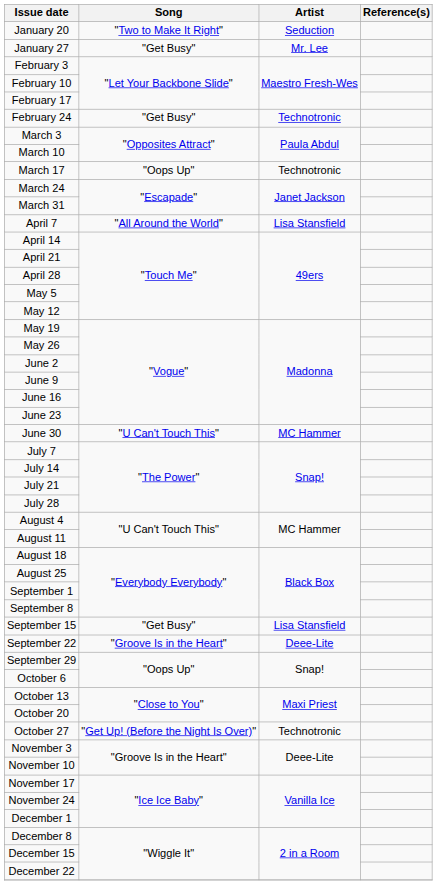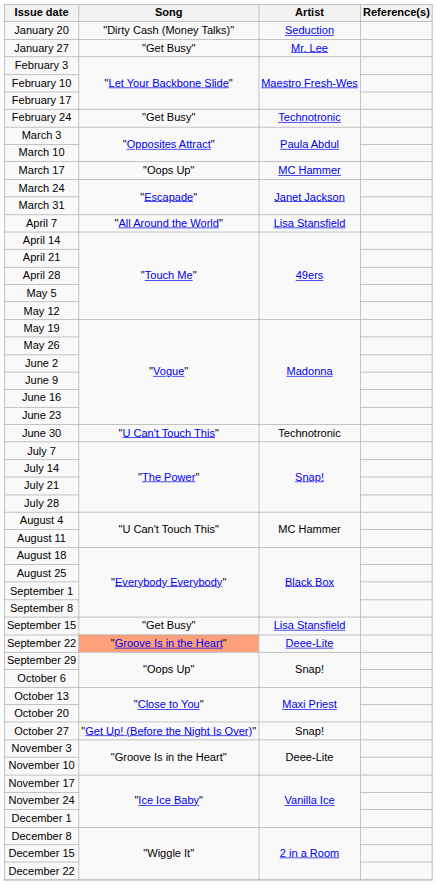 <table class="wikitable" style="text-align: center;">
 <tr>
 <th>Issue date</th>
 <th>Song</th>
 <th>Artist</th>
 <th>Reference(s)</th>
 </tr>
 <tr>
 <td>January 20</td>
-<td>"<a href='#'>Two to Make It Right</a>"</td>
+<td>"Dirty Cash (Money Talks)"</td>
 <td><a href='#'>Seduction</a></td>
 <td></td>
 </tr>
 <tr>
 <td>January 27</td>
 <td>"Get Busy"</td>
 <td><a href='#'>Mr. Lee</a></td>
 <td></td>
 </tr>
 <tr>
 <td>February 3</td>
 <td rowspan=3>"<a href='#'>Let Your Backbone Slide</a>"</td>
 <td rowspan=3><a href='#'>Maestro Fresh-Wes</a></td>
 <td></td>
 </tr>
 <tr>
 <td>February 10</td>
 <td></td>
 </tr>
 <tr>
 <td>February 17</td>
 <td></td>
 </tr>
 <tr>
 <td>February 24</td>
 <td>"Get Busy"</td>
 <td><a href='#'>Technotronic</a></td>
 <td></td>
 </tr>
 <tr>
 <td>March 3</td>
 <td rowspan=2>"<a href='#'>Opposites Attract</a>"</td>
 <td rowspan=2><a href='#'>Paula Abdul</a></td>
 <td></td>
 </tr>
 <tr>
 <td>March 10</td>
 <td></td>
 </tr>
 <tr>
 <td>March 17</td>
 <td>"Oops Up"</td>
-<td>Technotronic</td>
+<td><a href='#'>MC Hammer</a></td>
 <td></td>
 </tr>
 <tr>
 <td>March 24</td>
 <td rowspan=2>"<a href='#'>Escapade</a>"</td>
 <td rowspan=2><a href='#'>Janet Jackson</a></td>
 <td></td>
 </tr>
 <tr>
 <td>March 31</td>
 <td></td>
 </tr>
 <tr>
 <td>April 7</td>
 <td>"<a href='#'>All Around the World</a>"</td>
 <td><a href='#'>Lisa Stansfield</a></td>
 <td></td>
 </tr>
 <tr>
 <td>April 14</td>
 <td rowspan=5>"<a href='#'>Touch Me</a>"</td>
 <td rowspan=5><a href='#'>49ers</a></td>
 <td></td>
 </tr>
 <tr>
 <td>April 21</td>
 <td></td>
 </tr>
 <tr>
 <td>April 28</td>
 <td></td>
 </tr>
 <tr>
 <td>May 5</td>
 <td></td>
 </tr>
 <tr>
 <td>May 12</td>
 <td></td>
 </tr>
 <tr>
 <td>May 19</td>
 <td rowspan=6>"<a href='#'>Vogue</a>"</td>
 <td rowspan=6><a href='#'>Madonna</a></td>
 <td></td>
 </tr>
 <tr>
 <td>May 26</td>
 <td></td>
 </tr>
 <tr>
 <td>June 2</td>
 <td></td>
 </tr>
 <tr>
 <td>June 9</td>
 <td></td>
 </tr>
 <tr>
 <td>June 16</td>
 <td></td>
 </tr>
 <tr>
 <td>June 23</td>
 <td></td>
 </tr>
 <tr>
 <td>June 30</td>
 <td>"<a href='#'>U Can't Touch This</a>"</td>
-<td><a href='#'>MC Hammer</a></td>
+<td>Technotronic</td>
 <td></td>
 </tr>
 <tr>
 <td>July 7</td>
 <td rowspan=4>"<a href='#'>The Power</a>"</td>
 <td rowspan=4><a href='#'>Snap!</a></td>
 <td></td>
 </tr>
 <tr>
 <td>July 14</td>
 <td></td>
 </tr>
 <tr>
 <td>July 21</td>
 <td></td>
 </tr>
 <tr>
 <td>July 28</td>
 <td></td>
 </tr>
 <tr>
 <td>August 4</td>
 <td rowspan=2>"U Can't Touch This"</td>
 <td rowspan=2>MC Hammer</td>
 <td></td>
 </tr>
 <tr>
 <td>August 11</td>
 <td></td>
 </tr>
 <tr>
 <td>August 18</td>
 <td rowspan=4>"<a href='#'>Everybody Everybody</a>"</td>
 <td rowspan=4><a href='#'>Black Box</a></td>
 <td></td>
 </tr>
 <tr>
 <td>August 25</td>
 <td></td>
 </tr>
 <tr>
 <td>September 1</td>
 <td></td>
 </tr>
 <tr>
 <td>September 8</td>
 <td></td>
 </tr>
 <tr>
 <td>September 15</td>
 <td>"Get Busy"</td>
 <td><a href='#'>Lisa Stansfield</a></td>
 <td></td>
 </tr>
 <tr>
 <td>September 22</td>
-<td>"<a href='#'>Groove Is in the Heart</a>"</td>
+<td style="background: lightsalmon;">"<a href='#'>Groove Is in the Heart</a>"</td>
 <td><a href='#'>Deee-Lite</a></td>
 <td></td>
 </tr>
 <tr>
 <td>September 29</td>
 <td rowspan=2>"Oops Up"</td>
 <td rowspan=2>Snap!</td>
 <td></td>
 </tr>
 <tr>
 <td>October 6</td>
 <td></td>
 </tr>
 <tr>
 <td>October 13</td>
 <td rowspan=2>"<a href='#'>Close to You</a>"</td>
 <td rowspan=2><a href='#'>Maxi Priest</a></td>
 <td></td>
 </tr>
 <tr>
 <td>October 20</td>
 <td></td>
 </tr>
 <tr>
 <td>October 27</td>
 <td>"<a href='#'>Get Up! (Before the Night Is Over)</a>"</td>
-<td>Technotronic</td>
+<td>Snap!</td>
 <td></td>
 </tr>
 <tr>
 <td>November 3</td>
 <td rowspan=2>"Groove Is in the Heart"</td>
 <td rowspan=2>Deee-Lite</td>
 <td></td>
 </tr>
 <tr>
 <td>November 10</td>
 <td></td>
 </tr>
 <tr>
 <td>November 17</td>
 <td rowspan=3>"<a href='#'>Ice Ice Baby</a>"</td>
 <td rowspan=3><a href='#'>Vanilla Ice</a></td>
 <td></td>
 </tr>
 <tr>
 <td>November 24</td>
 <td></td>
 </tr>
 <tr>
 <td>December 1</td>
 <td></td>
 </tr>
 <tr>
 <td>December 8</td>
 <td rowspan=3>"Wiggle It"</td>
 <td rowspan=3><a href='#'>2 in a Room</a></td>
 <td></td>
 </tr>
 <tr>
 <td>December 15</td>
 <td></td>
 </tr>
 <tr>
 <td>December 22</td>
 <td></td>
 </tr>
 <tr>
 </tr>
 </table>
